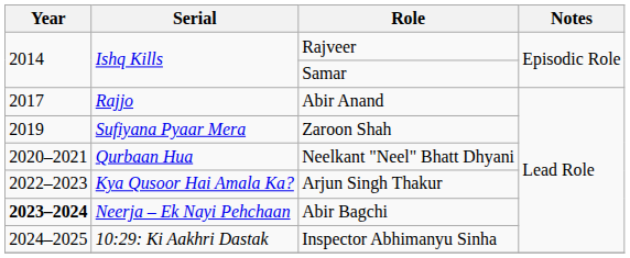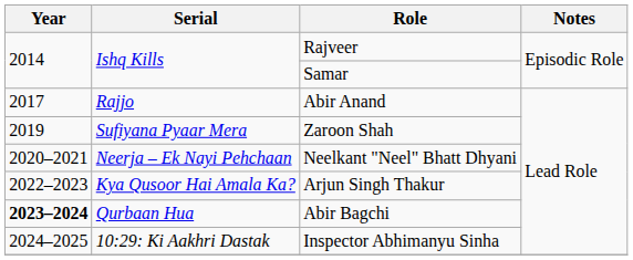 <table class= "wikitable sortable">
 <tr>
 <th>Year</th>
 <th>Serial</th>
 <th>Role</th>
 <th>Notes</th>
 </tr>
 <tr>
 <td rowspan = "2">2014</td>
 <td rowspan = "2"><em><a href='#'>Ishq Kills</a></em></td>
 <td>Rajveer</td>
 <td rowspan = "2">Episodic Role</td>
 </tr>
 <tr>
 <td>Samar</td>
 </tr>
 <tr>
 <td>2017</td>
 <td><em><a href='#'> Rajjo</a></em></td>
 <td>Abir Anand</td>
 <td rowspan = "6">Lead Role</td>
 </tr>
 <tr>
 <td>2019</td>
 <td><em><a href='#'>Sufiyana Pyaar Mera</a></em></td>
 <td>Zaroon Shah</td>
 </tr>
 <tr>
 <td>2020–2021</td>
-<td><em><a href='#'>Qurbaan Hua</a></em></td>
+<td><em><a href='#'>Neerja – Ek Nayi Pehchaan</a></em></td>
 <td>Neelkant "Neel" Bhatt Dhyani</td>
 </tr>
 <tr>
 <td>2022–2023</td>
 <td><em><a href='#'>Kya Qusoor Hai Amala Ka?</a></em></td>
 <td>Arjun Singh Thakur</td>
 </tr>
 <tr>
 <td><strong>2023–2024</strong></td>
-<td><em><a href='#'>Neerja – Ek Nayi Pehchaan</a></em></td>
+<td><em><a href='#'>Qurbaan Hua</a></em></td>
 <td>Abir Bagchi</td>
 </tr>
 <tr>
 <td>2024–2025</td>
 <td><em>10:29: Ki Aakhri Dastak</em></td>
 <td>Inspector Abhimanyu Sinha</td>
 </tr>
 <tr>
 </tr>
 </table>
